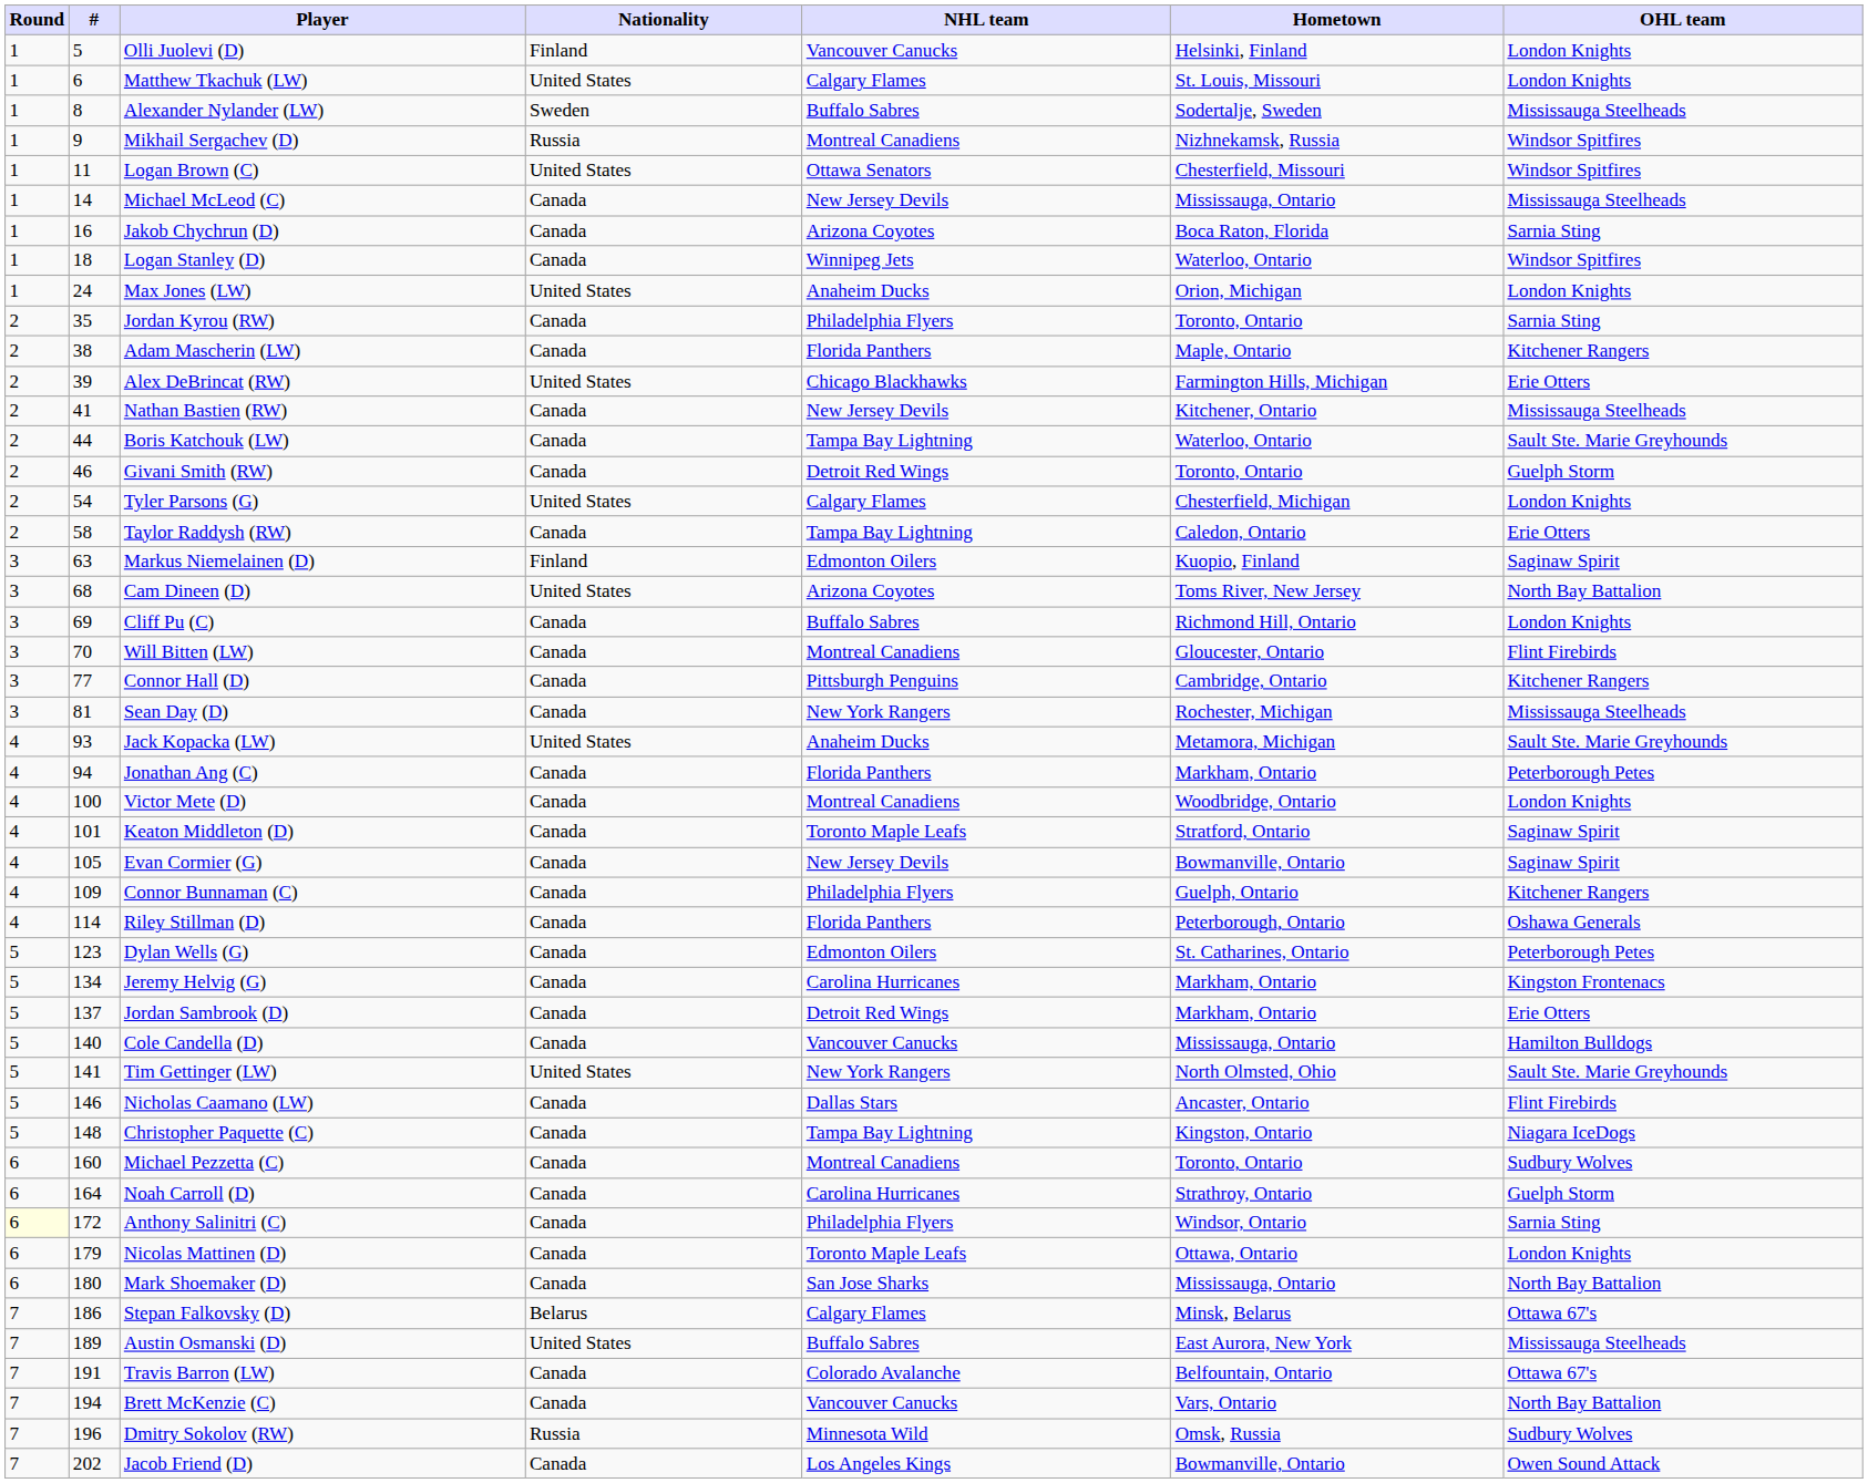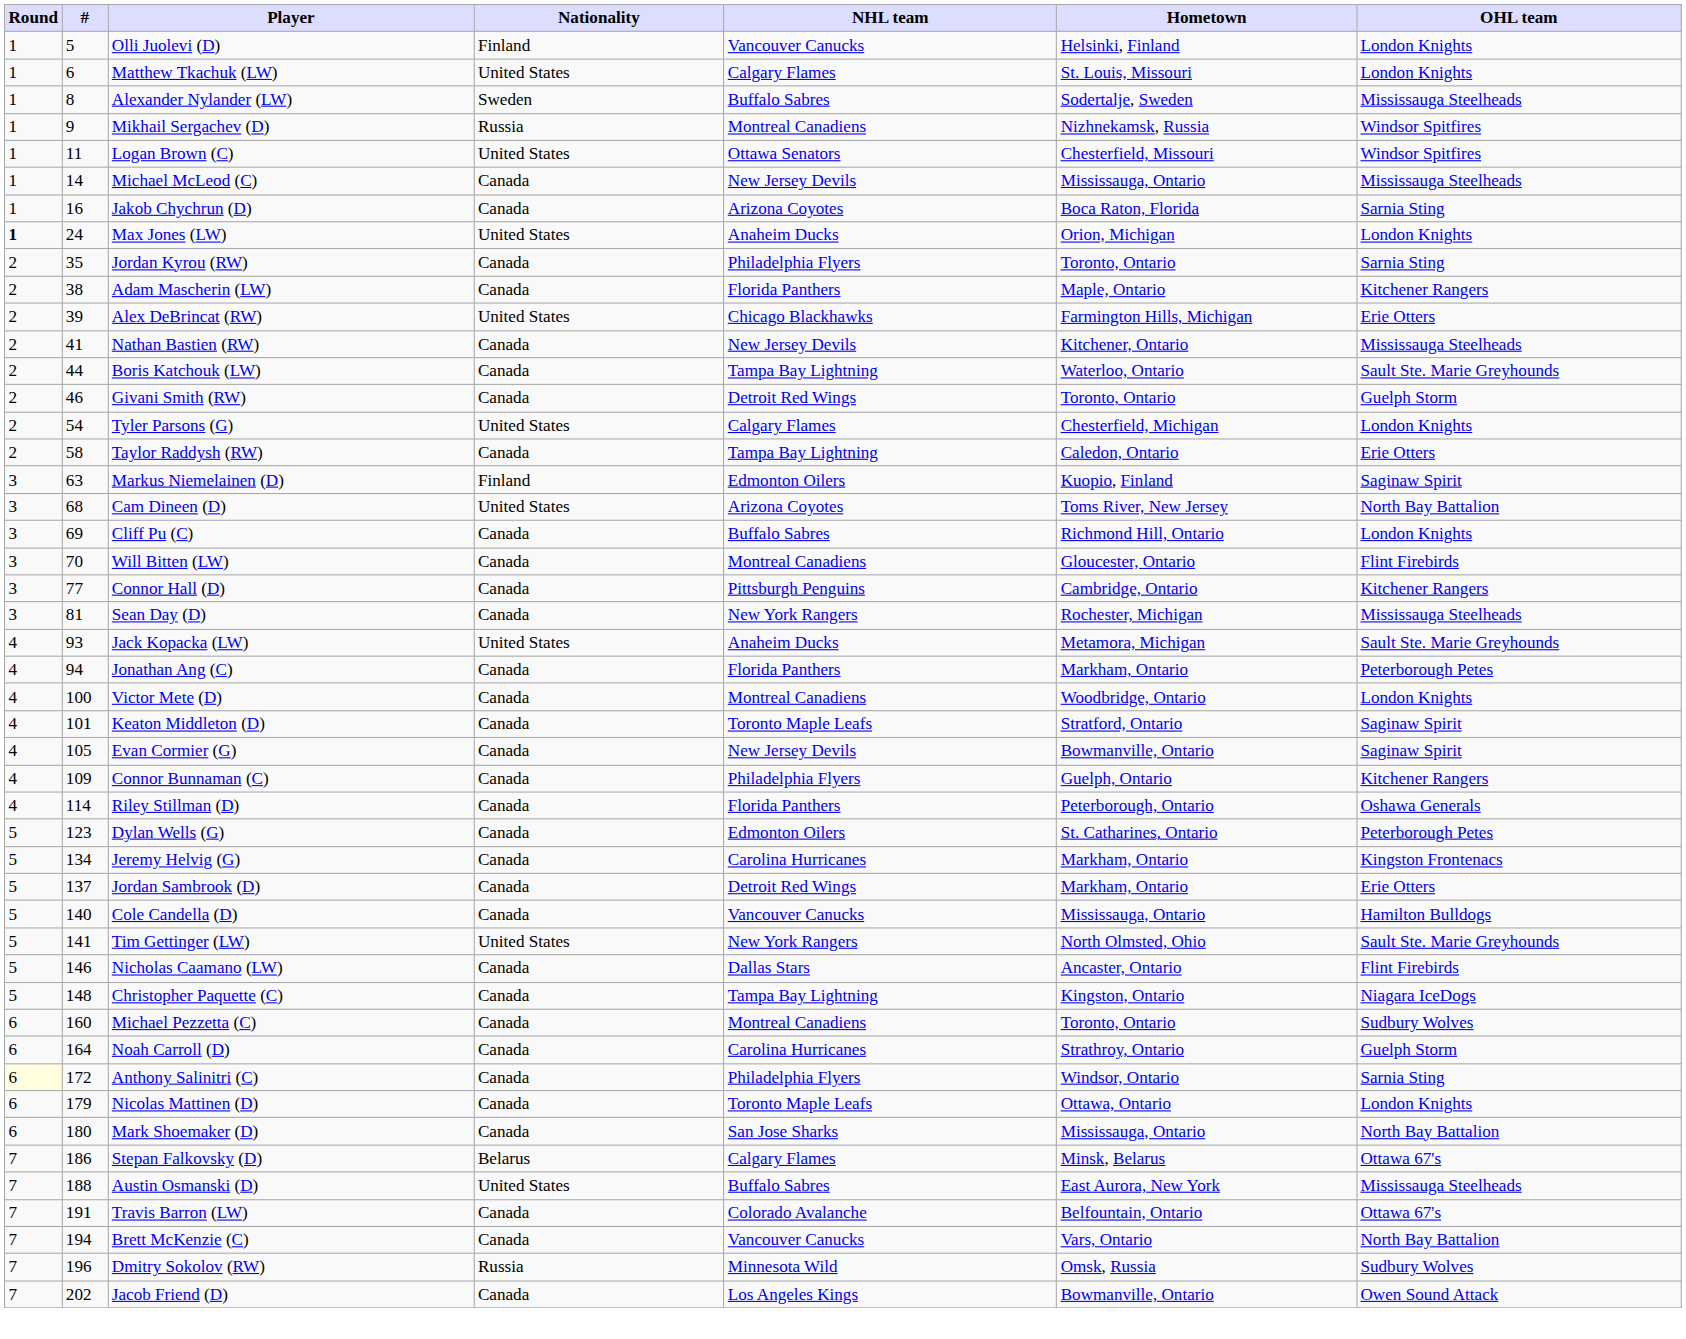 <table class="wikitable">
 <tr>
 <th style="background:#ddf; width:2.75%;">Round</th>
 <th style="background:#ddf; width:2.75%;">#</th>
 <th style="background:#ddf; width:22.0%;">Player</th>
 <th style="background:#ddf; width:15.0%;">Nationality</th>
 <th style="background:#ddf; width:20.0%;">NHL team</th>
 <th style="background:#ddf; width:18.0%;">Hometown</th>
 <th style="background:#ddf; width:100.0%;">OHL team</th>
 </tr>
 <tr>
 <td>1</td>
 <td>5</td>
 <td><a href='#'>Olli Juolevi</a> (<a href='#'>D</a>)</td>
 <td> Finland</td>
 <td><a href='#'>Vancouver Canucks</a></td>
 <td><a href='#'>Helsinki</a>, <a href='#'>Finland</a></td>
 <td><a href='#'>London Knights</a></td>
 </tr>
 <tr>
 <td>1</td>
 <td>6</td>
 <td><a href='#'>Matthew Tkachuk</a> (<a href='#'>LW</a>)</td>
 <td> United States</td>
 <td><a href='#'>Calgary Flames</a></td>
 <td><a href='#'>St. Louis, Missouri</a></td>
 <td><a href='#'>London Knights</a></td>
 </tr>
 <tr>
 <td>1</td>
 <td>8</td>
 <td><a href='#'>Alexander Nylander</a> (<a href='#'>LW</a>)</td>
 <td> Sweden</td>
 <td><a href='#'>Buffalo Sabres</a></td>
 <td><a href='#'>Sodertalje</a>, <a href='#'>Sweden</a></td>
 <td><a href='#'>Mississauga Steelheads</a></td>
 </tr>
 <tr>
 <td>1</td>
 <td>9</td>
 <td><a href='#'>Mikhail Sergachev</a> (<a href='#'>D</a>)</td>
 <td> Russia</td>
 <td><a href='#'>Montreal Canadiens</a></td>
 <td><a href='#'>Nizhnekamsk</a>, <a href='#'>Russia</a></td>
 <td><a href='#'>Windsor Spitfires</a></td>
 </tr>
 <tr>
 <td>1</td>
 <td>11</td>
 <td><a href='#'>Logan Brown</a> (<a href='#'>C</a>)</td>
 <td> United States</td>
 <td><a href='#'>Ottawa Senators</a></td>
 <td><a href='#'>Chesterfield, Missouri</a></td>
 <td><a href='#'>Windsor Spitfires</a></td>
 </tr>
 <tr>
 <td>1</td>
 <td>14</td>
 <td><a href='#'>Michael McLeod</a> (<a href='#'>C</a>)</td>
 <td> Canada</td>
 <td><a href='#'>New Jersey Devils</a></td>
 <td><a href='#'>Mississauga, Ontario</a></td>
 <td><a href='#'>Mississauga Steelheads</a></td>
 </tr>
 <tr>
 <td>1</td>
 <td>16</td>
 <td><a href='#'>Jakob Chychrun</a> (<a href='#'>D</a>)</td>
 <td> Canada</td>
 <td><a href='#'>Arizona Coyotes</a></td>
 <td><a href='#'>Boca Raton, Florida</a></td>
 <td><a href='#'>Sarnia Sting</a></td>
 </tr>
 <tr>
-<td>1</td>
-<td>18</td>
-<td><a href='#'>Logan Stanley</a> (<a href='#'>D</a>)</td>
-<td> Canada</td>
-<td><a href='#'>Winnipeg Jets</a></td>
-<td><a href='#'>Waterloo, Ontario</a></td>
-<td><a href='#'>Windsor Spitfires</a></td>
-</tr>
-<tr>
-<td>1</td>
+<td><strong>1</strong></td>
 <td>24</td>
 <td><a href='#'>Max Jones</a> (<a href='#'>LW</a>)</td>
 <td> United States</td>
 <td><a href='#'>Anaheim Ducks</a></td>
 <td><a href='#'>Orion, Michigan</a></td>
 <td><a href='#'>London Knights</a></td>
 </tr>
 <tr>
 <td>2</td>
 <td>35</td>
 <td><a href='#'>Jordan Kyrou</a> (<a href='#'>RW</a>)</td>
 <td> Canada</td>
 <td><a href='#'>Philadelphia Flyers</a></td>
 <td><a href='#'>Toronto, Ontario</a></td>
 <td><a href='#'>Sarnia Sting</a></td>
 </tr>
 <tr>
 <td>2</td>
 <td>38</td>
 <td><a href='#'>Adam Mascherin</a> (<a href='#'>LW</a>)</td>
 <td> Canada</td>
 <td><a href='#'>Florida Panthers</a></td>
 <td><a href='#'>Maple, Ontario</a></td>
 <td><a href='#'>Kitchener Rangers</a></td>
 </tr>
 <tr>
 <td>2</td>
 <td>39</td>
 <td><a href='#'>Alex DeBrincat</a> (<a href='#'>RW</a>)</td>
 <td> United States</td>
 <td><a href='#'>Chicago Blackhawks</a></td>
 <td><a href='#'>Farmington Hills, Michigan</a></td>
 <td><a href='#'>Erie Otters</a></td>
 </tr>
 <tr>
 <td>2</td>
 <td>41</td>
 <td><a href='#'>Nathan Bastien</a> (<a href='#'>RW</a>)</td>
 <td> Canada</td>
 <td><a href='#'>New Jersey Devils</a></td>
 <td><a href='#'>Kitchener, Ontario</a></td>
 <td><a href='#'>Mississauga Steelheads</a></td>
 </tr>
 <tr>
 <td>2</td>
 <td>44</td>
 <td><a href='#'>Boris Katchouk</a> (<a href='#'>LW</a>)</td>
 <td> Canada</td>
 <td><a href='#'>Tampa Bay Lightning</a></td>
 <td><a href='#'>Waterloo, Ontario</a></td>
 <td><a href='#'>Sault Ste. Marie Greyhounds</a></td>
 </tr>
 <tr>
 <td>2</td>
 <td>46</td>
 <td><a href='#'>Givani Smith</a> (<a href='#'>RW</a>)</td>
 <td> Canada</td>
 <td><a href='#'>Detroit Red Wings</a></td>
 <td><a href='#'>Toronto, Ontario</a></td>
 <td><a href='#'>Guelph Storm</a></td>
 </tr>
 <tr>
 <td>2</td>
 <td>54</td>
 <td><a href='#'>Tyler Parsons</a> (<a href='#'>G</a>)</td>
 <td> United States</td>
 <td><a href='#'>Calgary Flames</a></td>
 <td><a href='#'>Chesterfield, Michigan</a></td>
 <td><a href='#'>London Knights</a></td>
 </tr>
 <tr>
 <td>2</td>
 <td>58</td>
 <td><a href='#'>Taylor Raddysh</a> (<a href='#'>RW</a>)</td>
 <td> Canada</td>
 <td><a href='#'>Tampa Bay Lightning</a></td>
 <td><a href='#'>Caledon, Ontario</a></td>
 <td><a href='#'>Erie Otters</a></td>
 </tr>
 <tr>
 <td>3</td>
 <td>63</td>
 <td><a href='#'>Markus Niemelainen</a> (<a href='#'>D</a>)</td>
 <td> Finland</td>
 <td><a href='#'>Edmonton Oilers</a></td>
 <td><a href='#'>Kuopio</a>, <a href='#'>Finland</a></td>
 <td><a href='#'>Saginaw Spirit</a></td>
 </tr>
 <tr>
 <td>3</td>
 <td>68</td>
 <td><a href='#'>Cam Dineen</a> (<a href='#'>D</a>)</td>
 <td> United States</td>
 <td><a href='#'>Arizona Coyotes</a></td>
 <td><a href='#'>Toms River, New Jersey</a></td>
 <td><a href='#'>North Bay Battalion</a></td>
 </tr>
 <tr>
 <td>3</td>
 <td>69</td>
 <td><a href='#'>Cliff Pu</a> (<a href='#'>C</a>)</td>
 <td> Canada</td>
 <td><a href='#'>Buffalo Sabres</a></td>
 <td><a href='#'>Richmond Hill, Ontario</a></td>
 <td><a href='#'>London Knights</a></td>
 </tr>
 <tr>
 <td>3</td>
 <td>70</td>
 <td><a href='#'>Will Bitten</a> (<a href='#'>LW</a>)</td>
 <td> Canada</td>
 <td><a href='#'>Montreal Canadiens</a></td>
 <td><a href='#'>Gloucester, Ontario</a></td>
 <td><a href='#'>Flint Firebirds</a></td>
 </tr>
 <tr>
 <td>3</td>
 <td>77</td>
 <td><a href='#'>Connor Hall</a> (<a href='#'>D</a>)</td>
 <td> Canada</td>
 <td><a href='#'>Pittsburgh Penguins</a></td>
 <td><a href='#'>Cambridge, Ontario</a></td>
 <td><a href='#'>Kitchener Rangers</a></td>
 </tr>
 <tr>
 <td>3</td>
 <td>81</td>
 <td><a href='#'>Sean Day</a> (<a href='#'>D</a>)</td>
 <td> Canada</td>
 <td><a href='#'>New York Rangers</a></td>
 <td><a href='#'>Rochester, Michigan</a></td>
 <td><a href='#'>Mississauga Steelheads</a></td>
 </tr>
 <tr>
 <td>4</td>
 <td>93</td>
 <td><a href='#'>Jack Kopacka</a> (<a href='#'>LW</a>)</td>
 <td> United States</td>
 <td><a href='#'>Anaheim Ducks</a></td>
 <td><a href='#'>Metamora, Michigan</a></td>
 <td><a href='#'>Sault Ste. Marie Greyhounds</a></td>
 </tr>
 <tr>
 <td>4</td>
 <td>94</td>
 <td><a href='#'>Jonathan Ang</a> (<a href='#'>C</a>)</td>
 <td> Canada</td>
 <td><a href='#'>Florida Panthers</a></td>
 <td><a href='#'>Markham, Ontario</a></td>
 <td><a href='#'>Peterborough Petes</a></td>
 </tr>
 <tr>
 <td>4</td>
 <td>100</td>
 <td><a href='#'>Victor Mete</a> (<a href='#'>D</a>)</td>
 <td> Canada</td>
 <td><a href='#'>Montreal Canadiens</a></td>
 <td><a href='#'>Woodbridge, Ontario</a></td>
 <td><a href='#'>London Knights</a></td>
 </tr>
 <tr>
 <td>4</td>
 <td>101</td>
 <td><a href='#'>Keaton Middleton</a> (<a href='#'>D</a>)</td>
 <td> Canada</td>
 <td><a href='#'>Toronto Maple Leafs</a></td>
 <td><a href='#'>Stratford, Ontario</a></td>
 <td><a href='#'>Saginaw Spirit</a></td>
 </tr>
 <tr>
 <td>4</td>
 <td>105</td>
 <td><a href='#'>Evan Cormier</a> (<a href='#'>G</a>)</td>
 <td> Canada</td>
 <td><a href='#'>New Jersey Devils</a></td>
 <td><a href='#'>Bowmanville, Ontario</a></td>
 <td><a href='#'>Saginaw Spirit</a></td>
 </tr>
 <tr>
 <td>4</td>
 <td>109</td>
 <td><a href='#'>Connor Bunnaman</a> (<a href='#'>C</a>)</td>
 <td> Canada</td>
 <td><a href='#'>Philadelphia Flyers</a></td>
 <td><a href='#'>Guelph, Ontario</a></td>
 <td><a href='#'>Kitchener Rangers</a></td>
 </tr>
 <tr>
 <td>4</td>
 <td>114</td>
 <td><a href='#'>Riley Stillman</a> (<a href='#'>D</a>)</td>
 <td> Canada</td>
 <td><a href='#'>Florida Panthers</a></td>
 <td><a href='#'>Peterborough, Ontario</a></td>
 <td><a href='#'>Oshawa Generals</a></td>
 </tr>
 <tr>
 <td>5</td>
 <td>123</td>
 <td><a href='#'>Dylan Wells</a> (<a href='#'>G</a>)</td>
 <td> Canada</td>
 <td><a href='#'>Edmonton Oilers</a></td>
 <td><a href='#'>St. Catharines, Ontario</a></td>
 <td><a href='#'>Peterborough Petes</a></td>
 </tr>
 <tr>
 <td>5</td>
 <td>134</td>
 <td><a href='#'>Jeremy Helvig</a> (<a href='#'>G</a>)</td>
 <td> Canada</td>
 <td><a href='#'>Carolina Hurricanes</a></td>
 <td><a href='#'>Markham, Ontario</a></td>
 <td><a href='#'>Kingston Frontenacs</a></td>
 </tr>
 <tr>
 <td>5</td>
 <td>137</td>
 <td><a href='#'>Jordan Sambrook</a> (<a href='#'>D</a>)</td>
 <td> Canada</td>
 <td><a href='#'>Detroit Red Wings</a></td>
 <td><a href='#'>Markham, Ontario</a></td>
 <td><a href='#'>Erie Otters</a></td>
 </tr>
 <tr>
 <td>5</td>
 <td>140</td>
 <td><a href='#'>Cole Candella</a> (<a href='#'>D</a>)</td>
 <td> Canada</td>
 <td><a href='#'>Vancouver Canucks</a></td>
 <td><a href='#'>Mississauga, Ontario</a></td>
 <td><a href='#'>Hamilton Bulldogs</a></td>
 </tr>
 <tr>
 <td>5</td>
 <td>141</td>
 <td><a href='#'>Tim Gettinger</a> (<a href='#'>LW</a>)</td>
 <td> United States</td>
 <td><a href='#'>New York Rangers</a></td>
 <td><a href='#'>North Olmsted, Ohio</a></td>
 <td><a href='#'>Sault Ste. Marie Greyhounds</a></td>
 </tr>
 <tr>
 <td>5</td>
 <td>146</td>
 <td><a href='#'>Nicholas Caamano</a> (<a href='#'>LW</a>)</td>
 <td> Canada</td>
 <td><a href='#'>Dallas Stars</a></td>
 <td><a href='#'>Ancaster, Ontario</a></td>
 <td><a href='#'>Flint Firebirds</a></td>
 </tr>
 <tr>
 <td>5</td>
 <td>148</td>
 <td><a href='#'>Christopher Paquette</a> (<a href='#'>C</a>)</td>
 <td> Canada</td>
 <td><a href='#'>Tampa Bay Lightning</a></td>
 <td><a href='#'>Kingston, Ontario</a></td>
 <td><a href='#'>Niagara IceDogs</a></td>
 </tr>
 <tr>
 <td>6</td>
 <td>160</td>
 <td><a href='#'>Michael Pezzetta</a> (<a href='#'>C</a>)</td>
 <td> Canada</td>
 <td><a href='#'>Montreal Canadiens</a></td>
 <td><a href='#'>Toronto, Ontario</a></td>
 <td><a href='#'>Sudbury Wolves</a></td>
 </tr>
 <tr>
 <td>6</td>
 <td>164</td>
 <td><a href='#'>Noah Carroll</a> (<a href='#'>D</a>)</td>
 <td> Canada</td>
 <td><a href='#'>Carolina Hurricanes</a></td>
 <td><a href='#'>Strathroy, Ontario</a></td>
 <td><a href='#'>Guelph Storm</a></td>
 </tr>
 <tr>
 <td style="background: lightyellow;">6</td>
 <td>172</td>
 <td><a href='#'>Anthony Salinitri</a> (<a href='#'>C</a>)</td>
 <td> Canada</td>
 <td><a href='#'>Philadelphia Flyers</a></td>
 <td><a href='#'>Windsor, Ontario</a></td>
 <td><a href='#'>Sarnia Sting</a></td>
 </tr>
 <tr>
 <td>6</td>
 <td>179</td>
 <td><a href='#'>Nicolas Mattinen</a> (<a href='#'>D</a>)</td>
 <td> Canada</td>
 <td><a href='#'>Toronto Maple Leafs</a></td>
 <td><a href='#'>Ottawa, Ontario</a></td>
 <td><a href='#'>London Knights</a></td>
 </tr>
 <tr>
 <td>6</td>
 <td>180</td>
 <td><a href='#'>Mark Shoemaker</a> (<a href='#'>D</a>)</td>
 <td> Canada</td>
 <td><a href='#'>San Jose Sharks</a></td>
 <td><a href='#'>Mississauga, Ontario</a></td>
 <td><a href='#'>North Bay Battalion</a></td>
 </tr>
 <tr>
 <td>7</td>
 <td>186</td>
 <td><a href='#'>Stepan Falkovsky</a> (<a href='#'>D</a>)</td>
 <td> Belarus</td>
 <td><a href='#'>Calgary Flames</a></td>
 <td><a href='#'>Minsk</a>, <a href='#'>Belarus</a></td>
 <td><a href='#'>Ottawa 67's</a></td>
 </tr>
 <tr>
 <td>7</td>
-<td>189</td>
+<td>188</td>
 <td><a href='#'>Austin Osmanski</a> (<a href='#'>D</a>)</td>
 <td> United States</td>
 <td><a href='#'>Buffalo Sabres</a></td>
 <td><a href='#'>East Aurora, New York</a></td>
 <td><a href='#'>Mississauga Steelheads</a></td>
 </tr>
 <tr>
 <td>7</td>
 <td>191</td>
 <td><a href='#'>Travis Barron</a> (<a href='#'>LW</a>)</td>
 <td> Canada</td>
 <td><a href='#'>Colorado Avalanche</a></td>
 <td><a href='#'>Belfountain, Ontario</a></td>
 <td><a href='#'>Ottawa 67's</a></td>
 </tr>
 <tr>
 <td>7</td>
 <td>194</td>
 <td><a href='#'>Brett McKenzie</a> (<a href='#'>C</a>)</td>
 <td> Canada</td>
 <td><a href='#'>Vancouver Canucks</a></td>
 <td><a href='#'>Vars, Ontario</a></td>
 <td><a href='#'>North Bay Battalion</a></td>
 </tr>
 <tr>
 <td>7</td>
 <td>196</td>
 <td><a href='#'>Dmitry Sokolov</a> (<a href='#'>RW</a>)</td>
 <td> Russia</td>
 <td><a href='#'>Minnesota Wild</a></td>
 <td><a href='#'>Omsk</a>, <a href='#'>Russia</a></td>
 <td><a href='#'>Sudbury Wolves</a></td>
 </tr>
 <tr>
 <td>7</td>
 <td>202</td>
 <td><a href='#'>Jacob Friend</a> (<a href='#'>D</a>)</td>
 <td> Canada</td>
 <td><a href='#'>Los Angeles Kings</a></td>
 <td><a href='#'>Bowmanville, Ontario</a></td>
 <td><a href='#'>Owen Sound Attack</a></td>
 </tr>
 </table>
